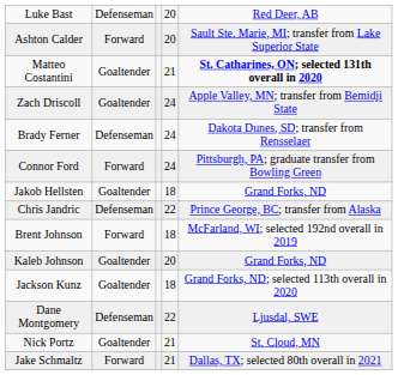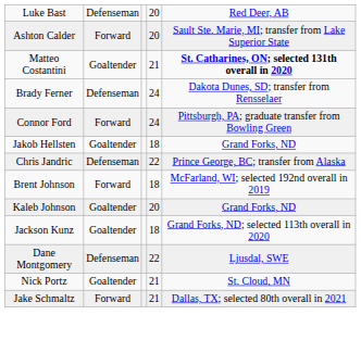 <table class="wikitable" width="60%">
 <tr align="center" bgcolor="">
 <td>Luke Bast</td>
 <td>Defenseman</td>
 <td></td>
 <td>20</td>
 <td><a href='#'>Red Deer, AB</a></td>
 </tr>
 <tr align="center" bgcolor="f0f0f0">
 <td>Ashton Calder</td>
 <td>Forward</td>
 <td></td>
 <td>20</td>
 <td><a href='#'>Sault Ste. Marie, MI</a>; transfer from <a href='#'>Lake Superior State</a></td>
 </tr>
 <tr align="center" bgcolor="">
 <td>Matteo Costantini</td>
 <td>Goaltender</td>
 <td></td>
 <td>21</td>
 <td><strong><a href='#'>St. Catharines, ON</a>; selected 131th overall in <a href='#'>2020</a></strong></td>
-</tr>
-<tr align="center" bgcolor="f0f0f0">
-<td>Zach Driscoll</td>
-<td>Goaltender</td>
-<td></td>
-<td>24</td>
-<td><a href='#'>Apple Valley, MN</a>; transfer from <a href='#'>Bemidji State</a></td>
 </tr>
 <tr align="center" bgcolor="">
 <td>Brady Ferner</td>
 <td>Defenseman</td>
 <td></td>
 <td>24</td>
 <td><a href='#'>Dakota Dunes, SD</a>; transfer from <a href='#'>Rensselaer</a></td>
 </tr>
 <tr align="center" bgcolor="f0f0f0">
 <td>Connor Ford</td>
 <td>Forward</td>
 <td></td>
 <td>24</td>
 <td><a href='#'>Pittsburgh, PA</a>; graduate transfer from <a href='#'>Bowling Green</a></td>
 </tr>
 <tr align="center" bgcolor="">
 <td>Jakob Hellsten</td>
 <td>Goaltender</td>
 <td></td>
 <td>18</td>
 <td><a href='#'>Grand Forks, ND</a></td>
 </tr>
 <tr align="center" bgcolor="f0f0f0">
 <td>Chris Jandric</td>
 <td>Defenseman</td>
 <td></td>
 <td>22</td>
 <td><a href='#'>Prince George, BC</a>; transfer from <a href='#'>Alaska</a></td>
 </tr>
 <tr align="center" bgcolor="">
 <td>Brent Johnson</td>
 <td>Forward</td>
 <td></td>
 <td>18</td>
 <td><a href='#'>McFarland, WI</a>; selected 192nd overall in <a href='#'>2019</a></td>
 </tr>
 <tr align="center" bgcolor="f0f0f0">
 <td>Kaleb Johnson</td>
 <td>Goaltender</td>
 <td></td>
 <td>20</td>
 <td><a href='#'>Grand Forks, ND</a></td>
 </tr>
 <tr align="center" bgcolor="">
 <td>Jackson Kunz</td>
 <td>Goaltender</td>
 <td></td>
 <td>18</td>
 <td><a href='#'>Grand Forks, ND</a>; selected 113th overall in <a href='#'>2020</a></td>
 </tr>
 <tr align="center" bgcolor="f0f0f0">
 <td>Dane Montgomery</td>
 <td>Defenseman</td>
 <td></td>
 <td>22</td>
 <td><a href='#'>Ljusdal, SWE</a></td>
 </tr>
 <tr align="center" bgcolor="">
 <td>Nick Portz</td>
 <td>Goaltender</td>
 <td></td>
 <td>21</td>
 <td><a href='#'>St. Cloud, MN</a></td>
 </tr>
 <tr align="center" bgcolor="f0f0f0">
 <td>Jake Schmaltz</td>
 <td>Forward</td>
 <td></td>
 <td>21</td>
 <td><a href='#'>Dallas, TX</a>; selected 80th overall in <a href='#'>2021</a></td>
 </tr>
 </table>
